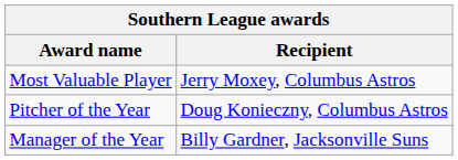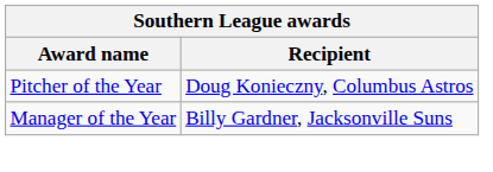 <table class="wikitable">
 <tr>
 <th colspan="2">Southern League awards</th>
 </tr>
 <tr>
 <th>Award name</th>
 <th>Recipient</th>
-</tr>
-<tr>
-<td><a href='#'>Most Valuable Player</a></td>
-<td><a href='#'>Jerry Moxey</a>, <a href='#'>Columbus Astros</a></td>
 </tr>
 <tr>
 <td><a href='#'>Pitcher of the Year</a></td>
 <td><a href='#'>Doug Konieczny</a>, <a href='#'>Columbus Astros</a></td>
 </tr>
 <tr>
 <td><a href='#'>Manager of the Year</a></td>
 <td><a href='#'>Billy Gardner</a>, <a href='#'>Jacksonville Suns</a></td>
 </tr>
 </table>
